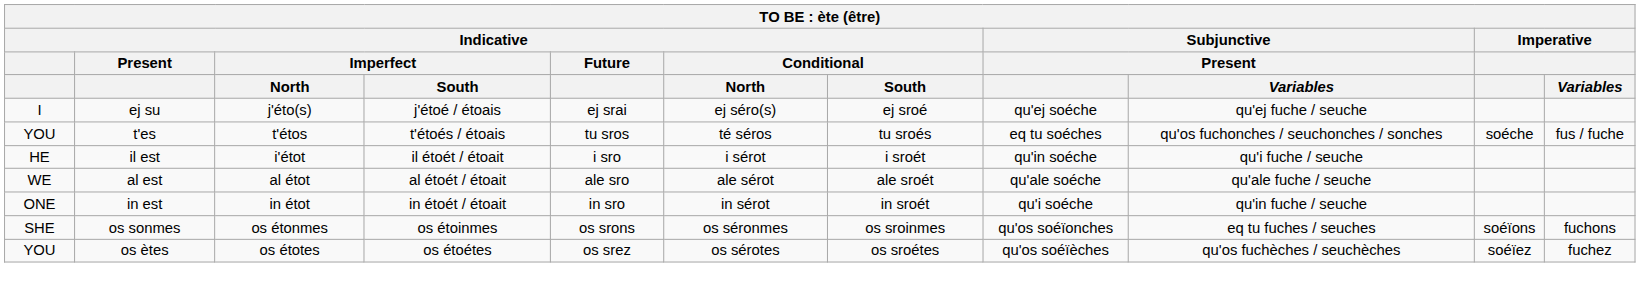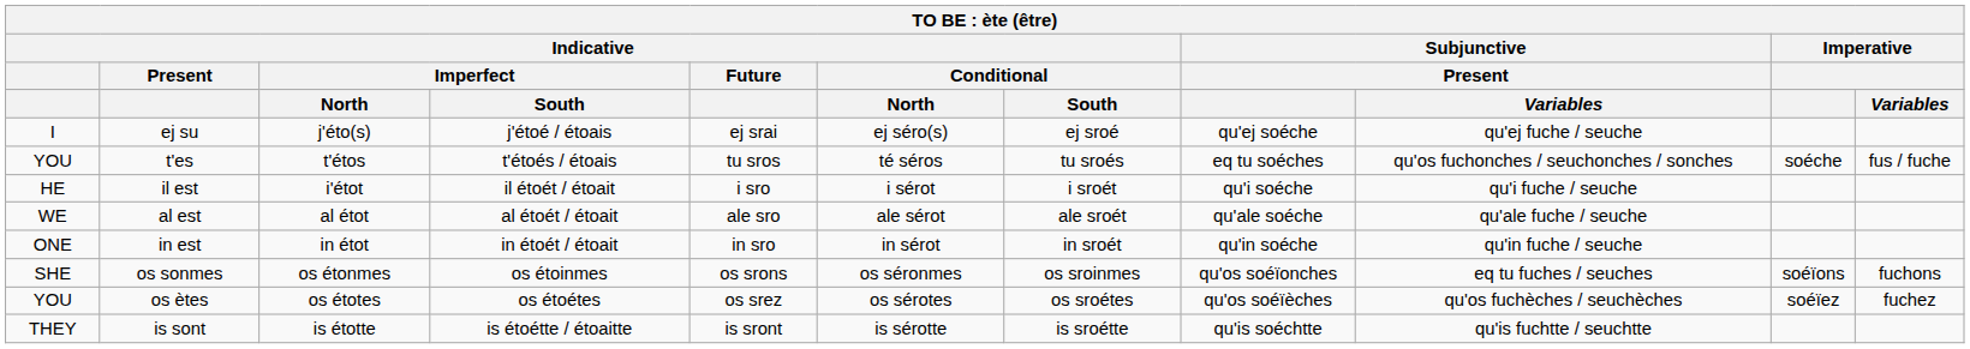 <table class="wikitable centre" style="width:100%;text-align:center;font-size:90%;">
 <tr>
 <th colspan="11" width=100%>TO BE : ète (être)</th>
 </tr>
 <tr>
 <th colspan="7" width=60%>Indicative</th>
 <th colspan="2">Subjunctive</th>
 <th colspan="2">Imperative</th>
 </tr>
 <tr>
 <th></th>
 <th>Present</th>
 <th colspan="2">Imperfect</th>
 <th>Future</th>
 <th colspan="2">Conditional</th>
 <th colspan="2">Present</th>
 <th colspan="2"></th>
 </tr>
 <tr>
 <th></th>
 <th></th>
 <th>North</th>
 <th>South</th>
 <th></th>
 <th>North</th>
 <th>South</th>
 <th></th>
 <th><em>Variables</em></th>
 <th></th>
 <th><em>Variables</em></th>
 </tr>
 <tr>
 <td>I</td>
 <td>ej su</td>
 <td>j'éto(s)</td>
 <td>j'étoé / étoais</td>
 <td>ej srai</td>
 <td>ej séro(s)</td>
 <td>ej sroé</td>
 <td>qu'ej soéche</td>
 <td>qu'ej fuche / seuche</td>
 <td></td>
 <td></td>
 </tr>
 <tr>
 <td>YOU</td>
 <td>t'es</td>
 <td>t'étos</td>
 <td>t'étoés / étoais</td>
 <td>tu sros</td>
 <td>té séros</td>
 <td>tu sroés</td>
 <td>eq tu soéches</td>
 <td>qu'os fuchonches / seuchonches / sonches</td>
 <td>soéche</td>
 <td>fus / fuche</td>
 </tr>
 <tr>
 <td>HE</td>
 <td>il est</td>
 <td>i'étot</td>
 <td>il étoét / étoait</td>
 <td>i sro</td>
 <td>i sérot</td>
 <td>i sroét</td>
-<td>qu'in soéche</td>
+<td>qu'i soéche</td>
 <td>qu'i fuche / seuche</td>
 <td></td>
 <td></td>
 </tr>
 <tr>
 <td>WE</td>
 <td>al est</td>
 <td>al étot</td>
 <td>al étoét / étoait</td>
 <td>ale sro</td>
 <td>ale sérot</td>
 <td>ale sroét</td>
 <td>qu'ale soéche</td>
 <td>qu'ale fuche / seuche</td>
 <td></td>
 <td></td>
 </tr>
 <tr>
 <td>ONE</td>
 <td>in est</td>
 <td>in étot</td>
 <td>in étoét / étoait</td>
 <td>in sro</td>
 <td>in sérot</td>
 <td>in sroét</td>
-<td>qu'i soéche</td>
+<td>qu'in soéche</td>
 <td>qu'in fuche / seuche</td>
 <td></td>
 <td></td>
 </tr>
 <tr>
 <td>SHE</td>
 <td>os sonmes</td>
 <td>os étonmes</td>
 <td>os étoinmes</td>
 <td>os srons</td>
 <td>os séronmes</td>
 <td>os sroinmes</td>
 <td>qu'os soéïonches</td>
 <td>eq tu fuches / seuches</td>
 <td>soéïons</td>
 <td>fuchons</td>
 </tr>
 <tr>
 <td>YOU</td>
 <td>os ètes</td>
 <td>os étotes</td>
 <td>os étoétes</td>
 <td>os srez</td>
 <td>os sérotes</td>
 <td>os sroétes</td>
 <td>qu'os soéïèches</td>
 <td>qu'os fuchèches / seuchèches</td>
 <td>soéïez</td>
 <td>fuchez</td>
 </tr>
+<tr>
+<td>THEY</td>
+<td>is sont</td>
+<td>is étotte</td>
+<td>is étoétte / étoaitte</td>
+<td>is sront</td>
+<td>is sérotte</td>
+<td>is sroétte</td>
+<td>qu'is soéchtte</td>
+<td>qu'is fuchtte / seuchtte</td>
+<td></td>
+<td></td>
+</tr>
 </table>
